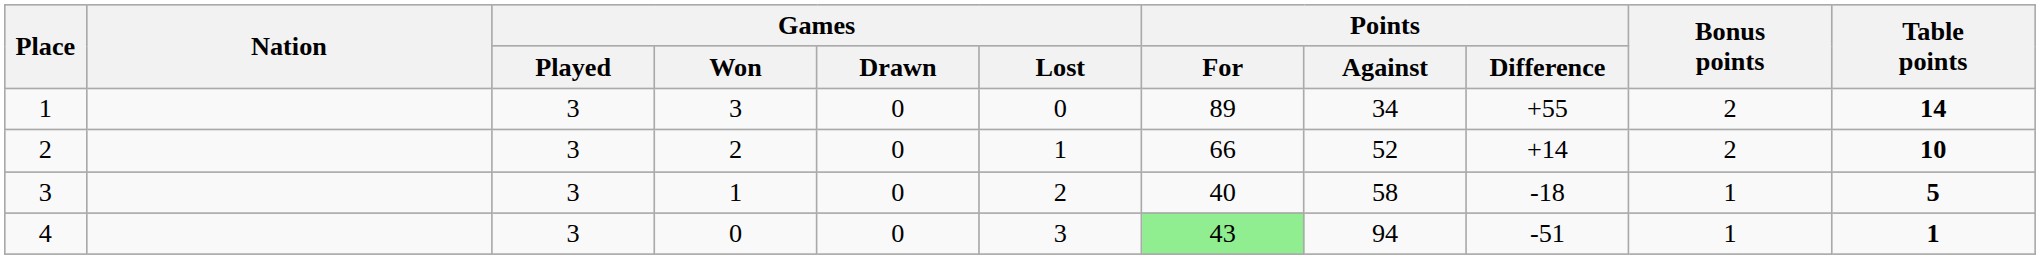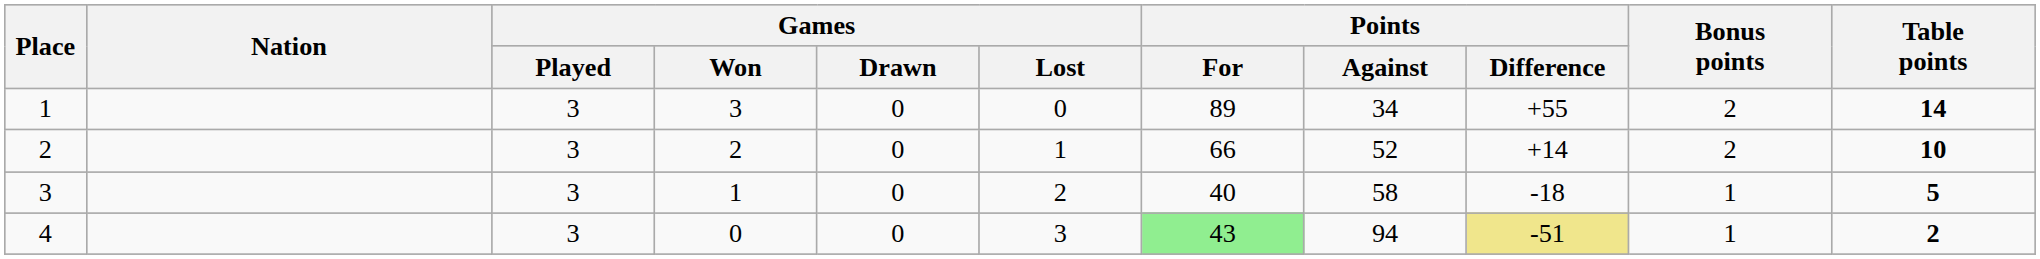 <table class="wikitable" width="98%">
 <tr>
 <th rowspan=2 width="4%">Place</th>
 <th rowspan=2 width="20%">Nation</th>
 <th colspan=4 width="32%">Games</th>
 <th colspan=3 width="24%">Points</th>
 <th rowspan=2 width="10%">Bonus<br>points</th>
 <th rowspan=2 width="10%">Table<br>points</th>
 </tr>
 <tr>
 <th width="8%">Played</th>
 <th width="8%">Won</th>
 <th width="8%">Drawn</th>
 <th width="8%">Lost</th>
 <th width="8%">For</th>
 <th width="8%">Against</th>
 <th width="8%">Difference</th>
 </tr>
 <tr align=center>
 <td>1</td>
 <td align=left></td>
 <td>3</td>
 <td>3</td>
 <td>0</td>
 <td>0</td>
 <td>89</td>
 <td>34</td>
 <td>+55</td>
 <td>2</td>
 <td><strong>14</strong></td>
 </tr>
 <tr align=center>
 <td>2</td>
 <td align=left></td>
 <td>3</td>
 <td>2</td>
 <td>0</td>
 <td>1</td>
 <td>66</td>
 <td>52</td>
 <td>+14</td>
 <td>2</td>
 <td><strong>10</strong></td>
 </tr>
 <tr align=center>
 <td>3</td>
 <td align=left></td>
 <td>3</td>
 <td>1</td>
 <td>0</td>
 <td>2</td>
 <td>40</td>
 <td>58</td>
 <td>-18</td>
 <td>1</td>
 <td><strong>5</strong></td>
 </tr>
 <tr align=center>
 <td>4</td>
 <td align=left></td>
 <td>3</td>
 <td>0</td>
 <td>0</td>
 <td>3</td>
 <td style="background: lightgreen;">43</td>
 <td>94</td>
-<td>-51</td>
+<td style="background: khaki;">-51</td>
 <td>1</td>
-<td><strong>1</strong></td>
+<td><strong>2</strong></td>
 </tr>
 </table>
